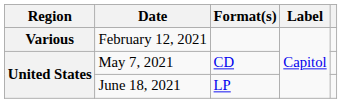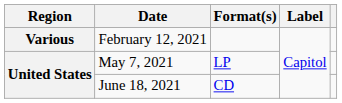 <table class="wikitable plainrowheaders">
 <tr>
 <th scope="col">Region</th>
 <th scope="col">Date</th>
 <th scope="col">Format(s)</th>
 <th scope="col">Label</th>
 <th scope="col"></th>
 </tr>
 <tr>
 <th scope="row">Various</th>
 <td>February 12, 2021</td>
 <td></td>
 <td rowspan="3"><a href='#'>Capitol</a></td>
 <td style="text-align:center;"></td>
 </tr>
 <tr>
 <th rowspan="2" scope="row">United States</th>
 <td>May 7, 2021</td>
-<td><a href='#'>CD</a></td>
+<td><a href='#'>LP</a></td>
 <td style="text-align:center;"></td>
 </tr>
 <tr>
 <td>June 18, 2021</td>
-<td><a href='#'>LP</a></td>
+<td><a href='#'>CD</a></td>
 <td style="text-align:center;"></td>
 </tr>
 </table>
